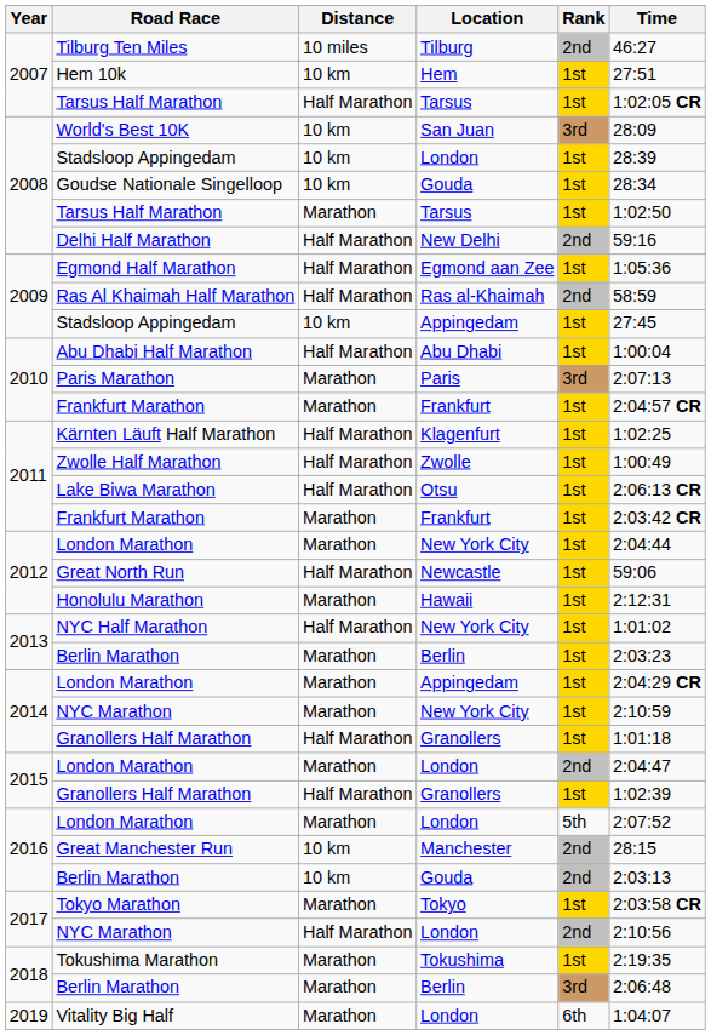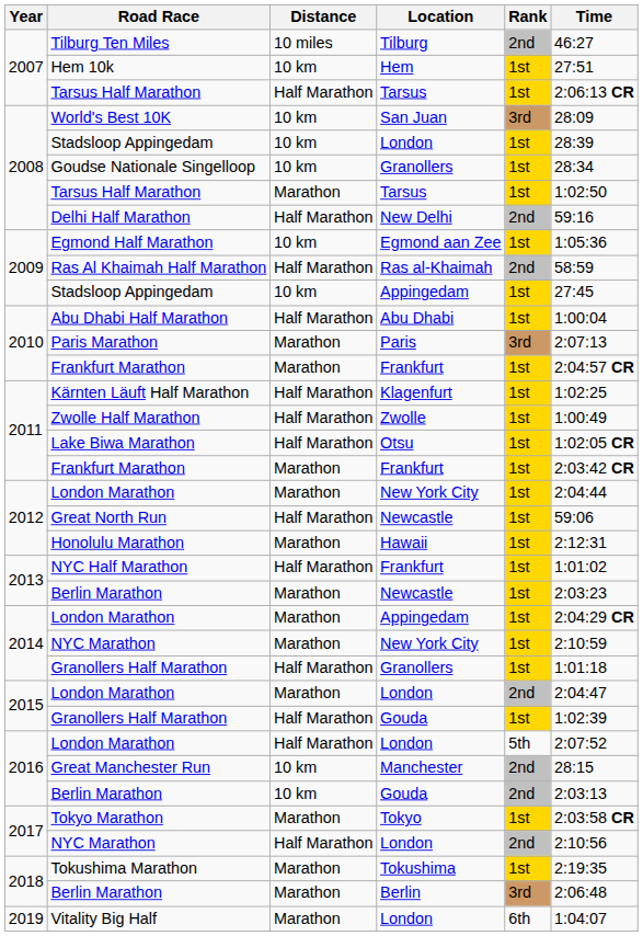 <table class="wikitable plainrowheaders sortable">
 <tr>
 <th scope="col">Year</th>
 <th scope="col">Road Race</th>
 <th scope="col">Distance</th>
 <th scope="col">Location</th>
 <th scope="col">Rank</th>
 <th scope="col">Time</th>
 </tr>
 <tr>
 <td rowspan=3>2007</td>
 <td><a href='#'>Tilburg Ten Miles</a></td>
 <td>10 miles</td>
 <td><a href='#'>Tilburg</a></td>
 <td bgcolor=silver>2nd</td>
 <td>46:27</td>
 </tr>
 <tr>
 <td>Hem 10k</td>
 <td>10 km</td>
 <td><a href='#'>Hem</a></td>
 <td bgcolor=gold>1st</td>
 <td>27:51</td>
 </tr>
 <tr>
 <td><a href='#'>Tarsus Half Marathon</a></td>
 <td>Half Marathon</td>
 <td><a href='#'>Tarsus</a></td>
 <td bgcolor=gold>1st</td>
-<td>1:02:05 <strong>CR</strong></td>
+<td>2:06:13 <strong>CR</strong></td>
 </tr>
 <tr>
 <td rowspan=5>2008</td>
 <td><a href='#'>World's Best 10K</a></td>
 <td>10 km</td>
 <td><a href='#'>San Juan</a></td>
 <td bgcolor=cc9966>3rd</td>
 <td>28:09</td>
 </tr>
 <tr>
 <td>Stadsloop Appingedam</td>
 <td>10 km</td>
 <td><a href='#'>London</a></td>
 <td bgcolor=gold>1st</td>
 <td>28:39</td>
 </tr>
 <tr>
 <td>Goudse Nationale Singelloop</td>
 <td>10 km</td>
-<td><a href='#'>Gouda</a></td>
+<td><a href='#'>Granollers</a></td>
 <td bgcolor=gold>1st</td>
 <td>28:34</td>
 </tr>
 <tr>
 <td><a href='#'>Tarsus Half Marathon</a></td>
 <td>Marathon</td>
 <td><a href='#'>Tarsus</a></td>
 <td bgcolor=gold>1st</td>
 <td>1:02:50</td>
 </tr>
 <tr>
 <td><a href='#'>Delhi Half Marathon</a></td>
 <td>Half Marathon</td>
 <td><a href='#'>New Delhi</a></td>
 <td bgcolor=silver>2nd</td>
 <td>59:16</td>
 </tr>
 <tr>
 <td rowspan=3>2009</td>
 <td><a href='#'>Egmond Half Marathon</a></td>
-<td>Half Marathon</td>
+<td>10 km</td>
 <td><a href='#'>Egmond aan Zee</a></td>
 <td bgcolor=gold>1st</td>
 <td>1:05:36</td>
 </tr>
 <tr>
 <td><a href='#'>Ras Al Khaimah Half Marathon</a></td>
 <td>Half Marathon</td>
 <td><a href='#'>Ras al-Khaimah</a></td>
 <td bgcolor=silver>2nd</td>
 <td>58:59</td>
 </tr>
 <tr>
 <td>Stadsloop Appingedam</td>
 <td>10 km</td>
 <td><a href='#'>Appingedam</a></td>
 <td bgcolor=gold>1st</td>
 <td>27:45</td>
 </tr>
 <tr>
 <td rowspan=3>2010</td>
 <td><a href='#'>Abu Dhabi Half Marathon</a></td>
 <td>Half Marathon</td>
 <td><a href='#'>Abu Dhabi</a></td>
 <td bgcolor=gold>1st</td>
 <td>1:00:04</td>
 </tr>
 <tr>
 <td><a href='#'>Paris Marathon</a></td>
 <td>Marathon</td>
 <td><a href='#'>Paris</a></td>
 <td bgcolor=cc9966>3rd</td>
 <td>2:07:13</td>
 </tr>
 <tr>
 <td><a href='#'>Frankfurt Marathon</a></td>
 <td>Marathon</td>
 <td><a href='#'>Frankfurt</a></td>
 <td bgcolor=gold>1st</td>
 <td>2:04:57 <strong>CR</strong></td>
 </tr>
 <tr>
 <td rowspan=4>2011</td>
 <td><a href='#'>Kärnten Läuft</a> Half Marathon</td>
 <td>Half Marathon</td>
 <td><a href='#'>Klagenfurt</a></td>
 <td bgcolor=gold>1st</td>
 <td>1:02:25</td>
 </tr>
 <tr>
 <td><a href='#'>Zwolle Half Marathon</a></td>
 <td>Half Marathon</td>
 <td><a href='#'>Zwolle</a></td>
 <td bgcolor=gold>1st</td>
 <td>1:00:49</td>
 </tr>
 <tr>
 <td><a href='#'>Lake Biwa Marathon</a></td>
 <td>Half Marathon</td>
 <td><a href='#'>Otsu</a></td>
 <td bgcolor=gold>1st</td>
-<td>2:06:13 <strong>CR</strong></td>
+<td>1:02:05 <strong>CR</strong></td>
 </tr>
 <tr>
 <td><a href='#'>Frankfurt Marathon</a></td>
 <td>Marathon</td>
 <td><a href='#'>Frankfurt</a></td>
 <td bgcolor=gold>1st</td>
 <td>2:03:42 <strong>CR</strong></td>
 </tr>
 <tr>
 <td rowspan=3>2012</td>
 <td><a href='#'>London Marathon</a></td>
 <td>Marathon</td>
 <td><a href='#'>New York City</a></td>
 <td bgcolor=gold>1st</td>
 <td>2:04:44</td>
 </tr>
 <tr>
 <td><a href='#'>Great North Run</a></td>
 <td>Half Marathon</td>
 <td><a href='#'>Newcastle</a></td>
 <td bgcolor=gold>1st</td>
 <td>59:06</td>
 </tr>
 <tr>
 <td><a href='#'>Honolulu Marathon</a></td>
 <td>Marathon</td>
 <td><a href='#'>Hawaii</a></td>
 <td bgcolor=gold>1st</td>
 <td>2:12:31</td>
 </tr>
 <tr>
 <td rowspan=2>2013</td>
 <td><a href='#'>NYC Half Marathon</a></td>
 <td>Half Marathon</td>
-<td><a href='#'>New York City</a></td>
+<td><a href='#'>Frankfurt</a></td>
 <td bgcolor=gold>1st</td>
 <td>1:01:02</td>
 </tr>
 <tr>
 <td><a href='#'>Berlin Marathon</a></td>
 <td>Marathon</td>
-<td><a href='#'>Berlin</a></td>
+<td><a href='#'>Newcastle</a></td>
 <td bgcolor=gold>1st</td>
 <td>2:03:23 <strong></strong></td>
 </tr>
 <tr>
 <td rowspan=3>2014</td>
 <td><a href='#'>London Marathon</a></td>
 <td>Marathon</td>
 <td><a href='#'>Appingedam</a></td>
 <td bgcolor=gold>1st</td>
 <td>2:04:29 <strong>CR</strong></td>
 </tr>
 <tr>
 <td><a href='#'>NYC Marathon</a></td>
 <td>Marathon</td>
 <td><a href='#'>New York City</a></td>
 <td bgcolor=gold>1st</td>
 <td>2:10:59</td>
 </tr>
 <tr>
 <td><a href='#'>Granollers Half Marathon</a></td>
 <td>Half Marathon</td>
 <td><a href='#'>Granollers</a></td>
 <td bgcolor=gold>1st</td>
 <td>1:01:18</td>
 </tr>
 <tr>
 <td rowspan=2>2015</td>
 <td><a href='#'>London Marathon</a></td>
 <td>Marathon</td>
 <td><a href='#'>London</a></td>
 <td bgcolor=silver>2nd</td>
 <td>2:04:47</td>
 </tr>
 <tr>
 <td><a href='#'>Granollers Half Marathon</a></td>
 <td>Half Marathon</td>
-<td><a href='#'>Granollers</a></td>
+<td><a href='#'>Gouda</a></td>
 <td bgcolor=gold>1st</td>
 <td>1:02:39</td>
 </tr>
 <tr>
 <td rowspan=3>2016</td>
 <td><a href='#'>London Marathon</a></td>
-<td>Marathon</td>
+<td>Half Marathon</td>
 <td><a href='#'>London</a></td>
 <td>5th</td>
 <td>2:07:52</td>
 </tr>
 <tr>
 <td><a href='#'>Great Manchester Run</a></td>
 <td>10 km</td>
 <td><a href='#'>Manchester</a></td>
 <td bgcolor=silver>2nd</td>
 <td>28:15</td>
 </tr>
 <tr>
 <td><a href='#'>Berlin Marathon</a></td>
 <td>10 km</td>
 <td><a href='#'>Gouda</a></td>
 <td bgcolor=silver>2nd</td>
 <td>2:03:13</td>
 </tr>
 <tr>
 <td rowspan=2>2017</td>
 <td><a href='#'>Tokyo Marathon</a></td>
 <td>Marathon</td>
 <td><a href='#'>Tokyo</a></td>
 <td bgcolor=gold>1st</td>
 <td>2:03:58 <strong>CR</strong></td>
 </tr>
 <tr>
 <td><a href='#'>NYC Marathon</a></td>
 <td>Half Marathon</td>
 <td><a href='#'>London</a></td>
 <td bgcolor=silver>2nd</td>
 <td>2:10:56</td>
 </tr>
 <tr>
 <td rowspan=2>2018</td>
 <td>Tokushima Marathon</td>
 <td>Marathon</td>
 <td><a href='#'>Tokushima</a></td>
 <td bgcolor=gold>1st</td>
 <td>2:19:35</td>
 </tr>
 <tr>
 <td><a href='#'>Berlin Marathon</a></td>
 <td>Marathon</td>
 <td><a href='#'>Berlin</a></td>
 <td bgcolor=cc9966>3rd</td>
 <td>2:06:48</td>
 </tr>
 <tr>
 <td>2019</td>
 <td>Vitality Big Half</td>
 <td>Marathon</td>
 <td><a href='#'>London</a></td>
 <td>6th</td>
 <td>1:04:07</td>
 </tr>
 </table>
